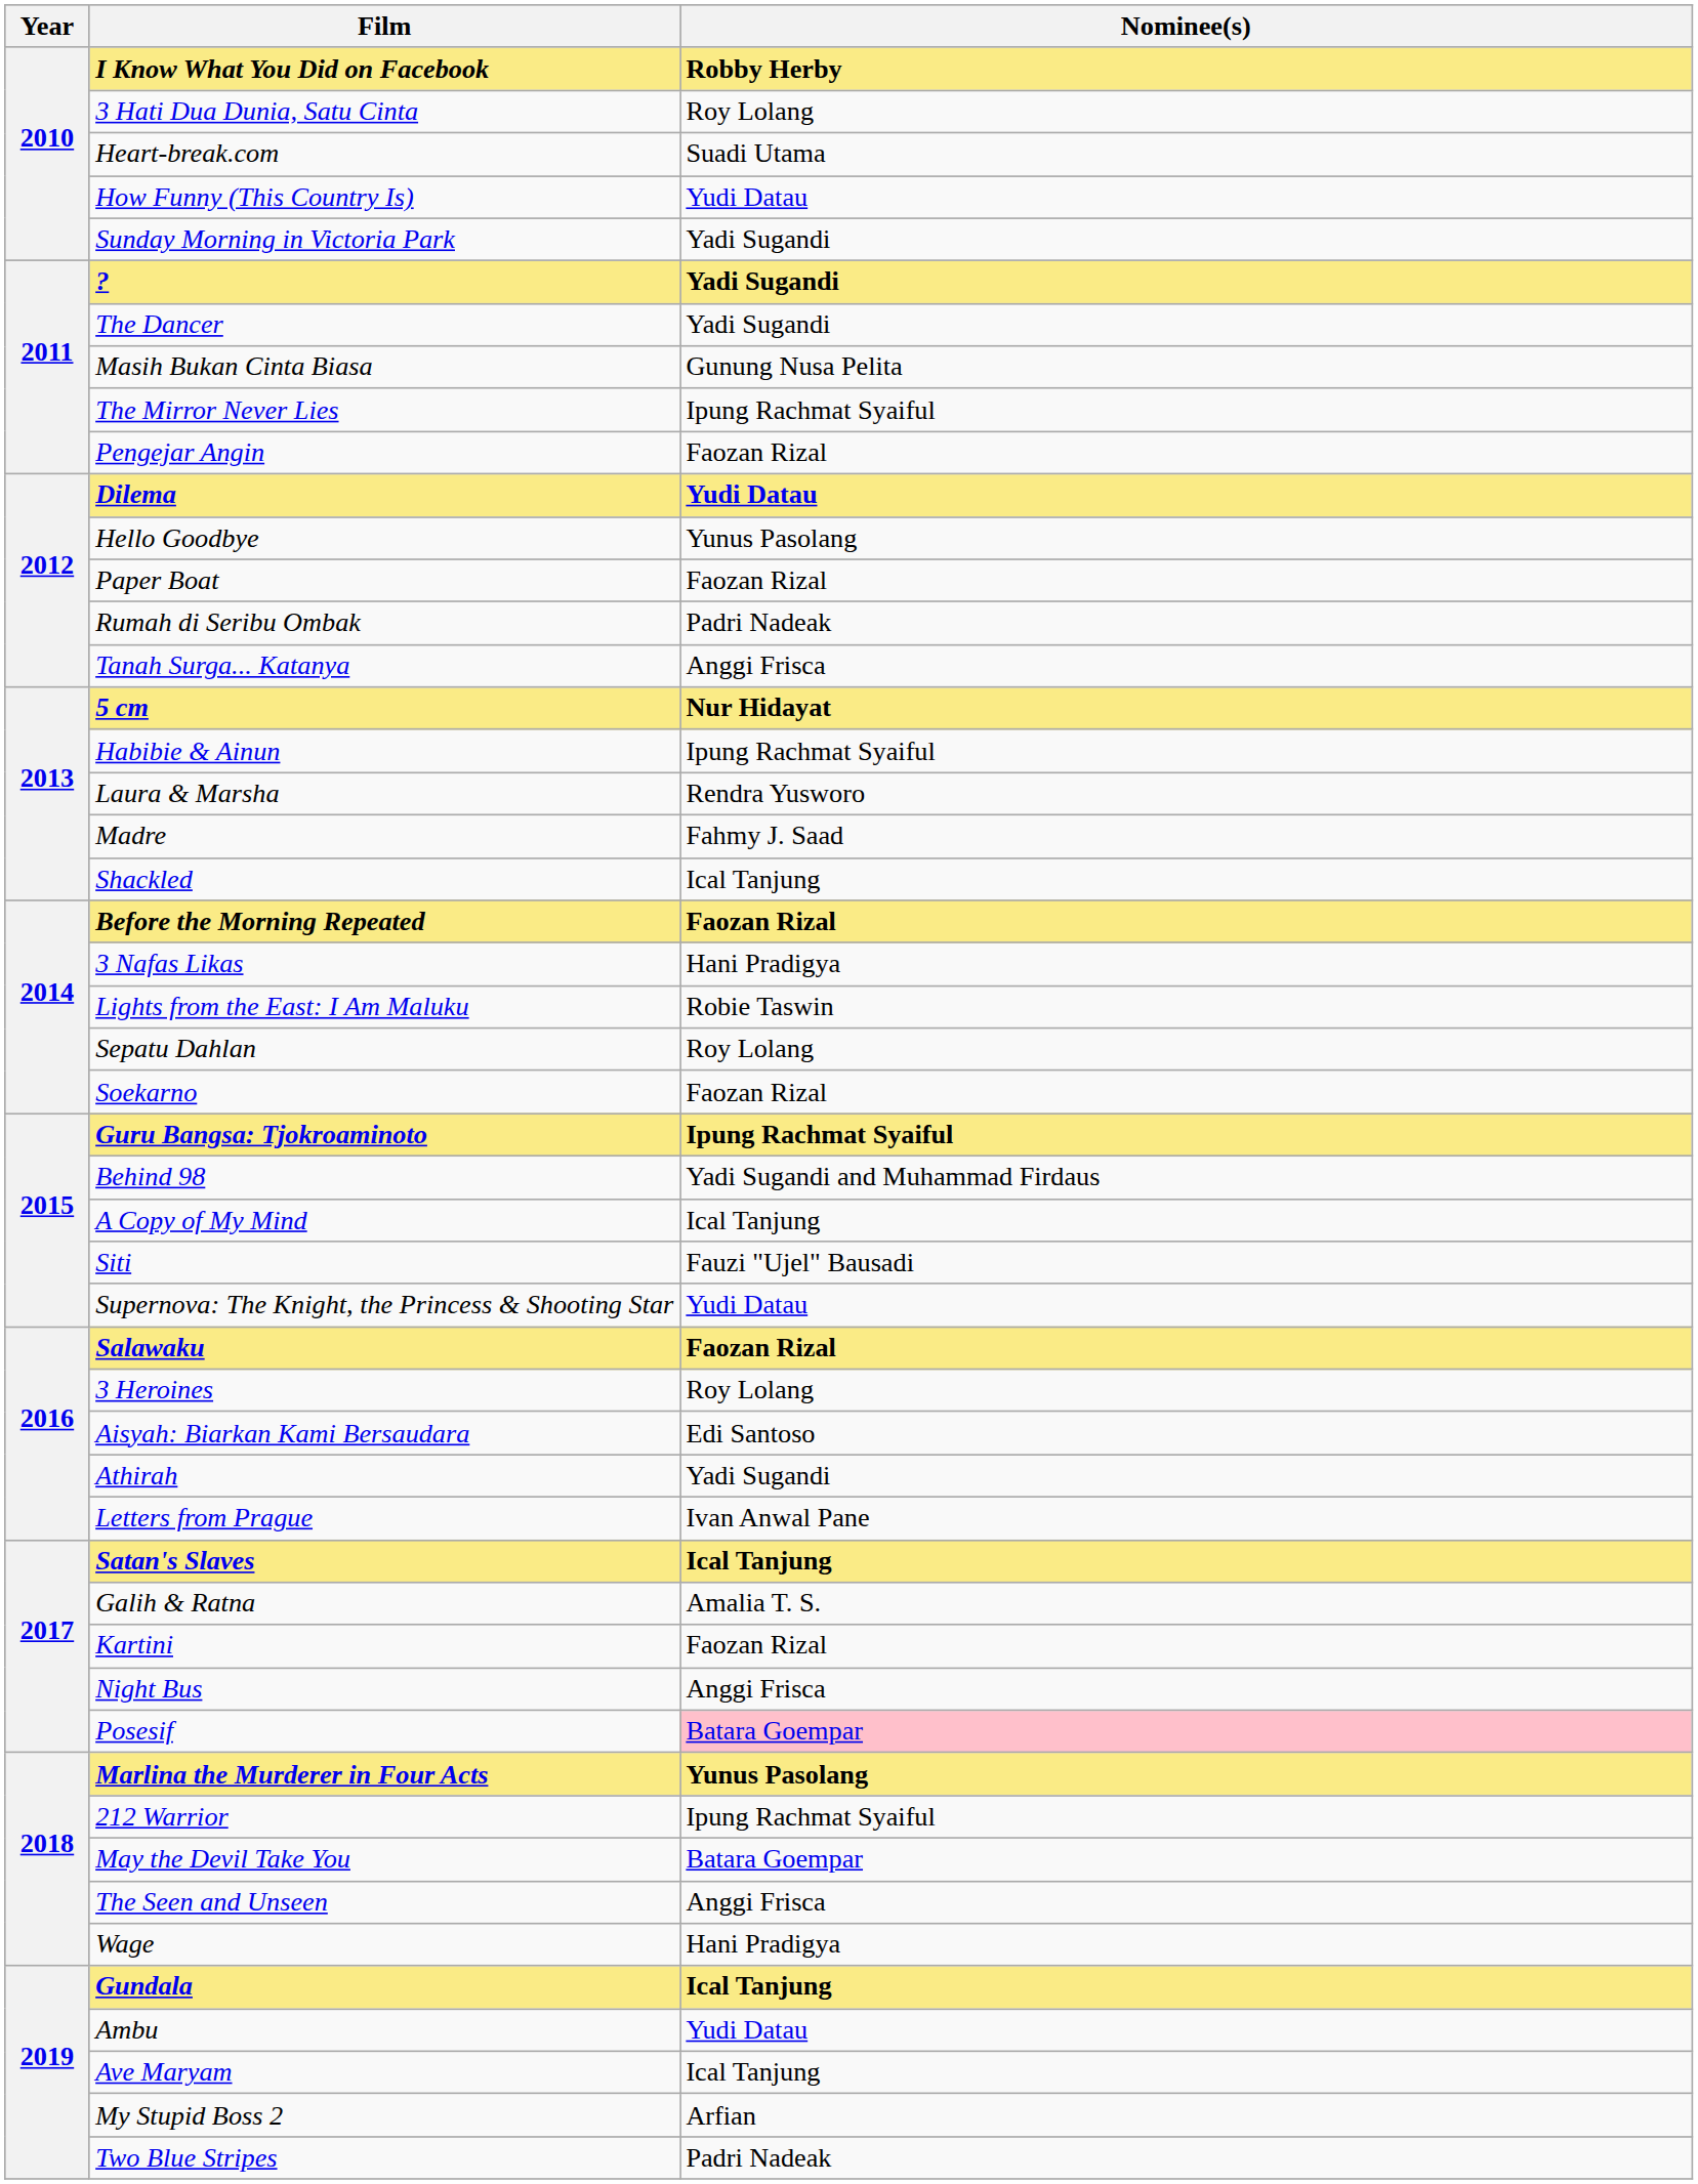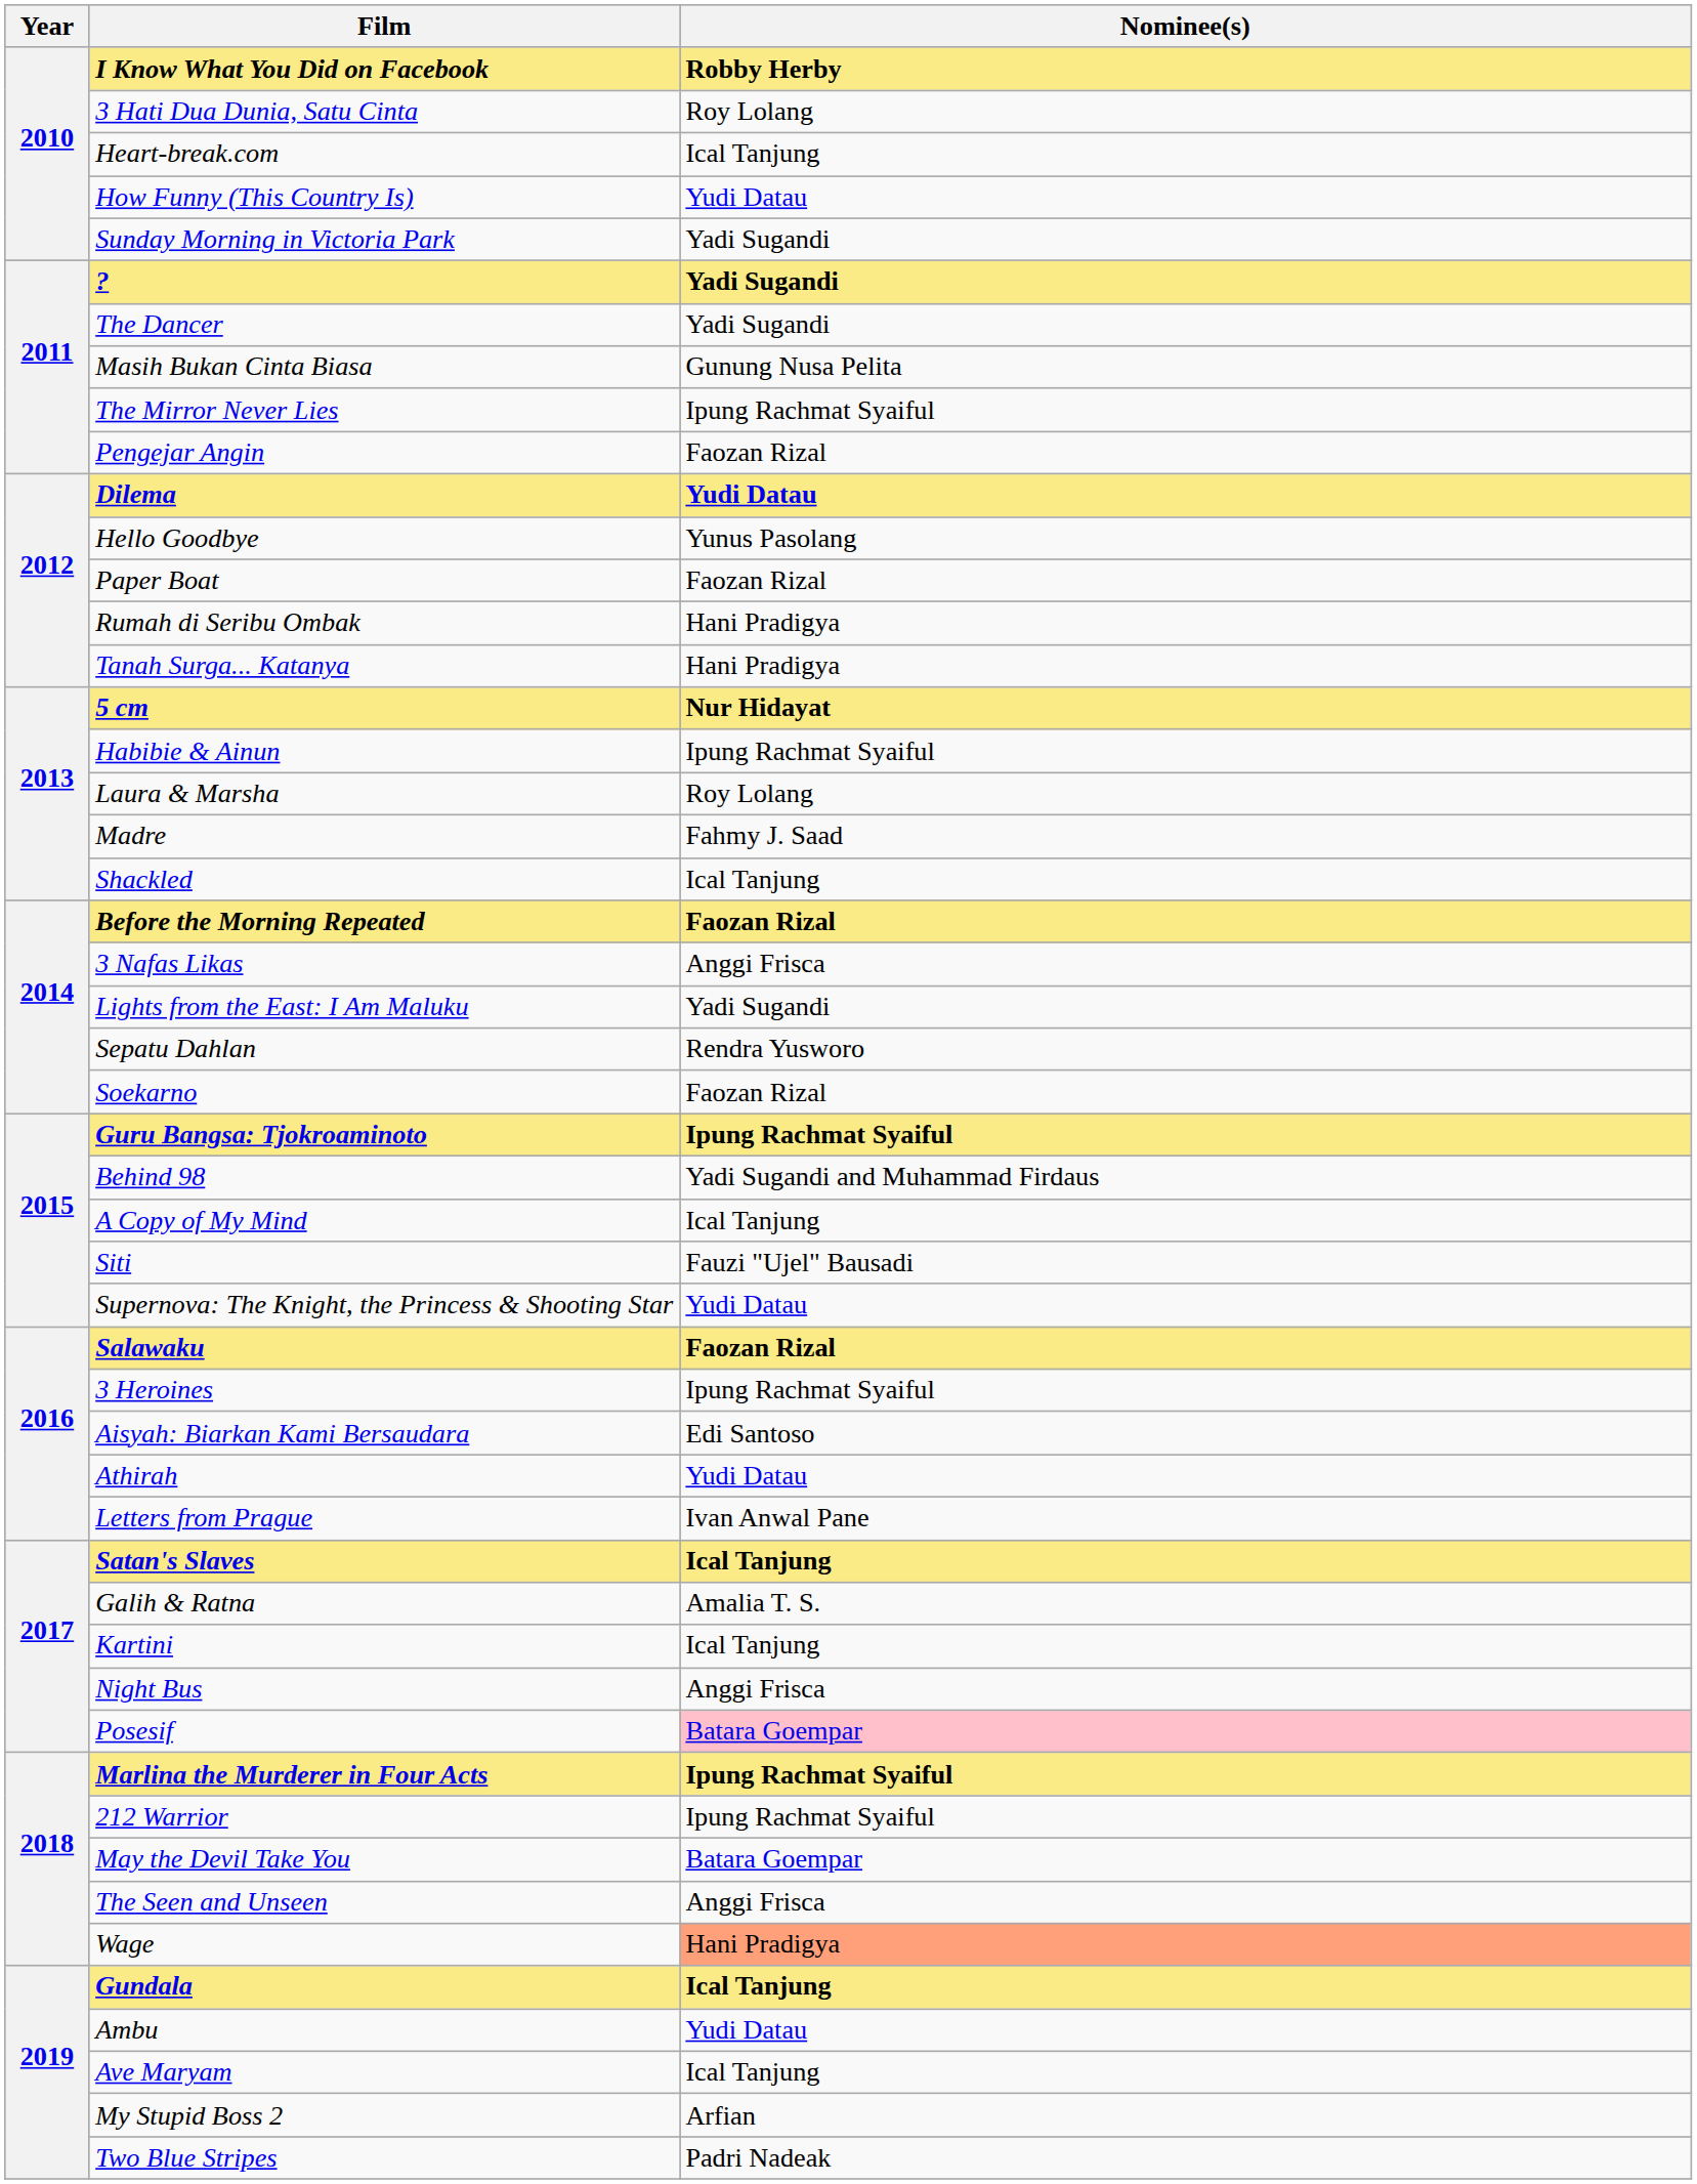 <table class="wikitable" rowspan=2 style="text-align: left;" border="2" cellpadding="4">
 <tr>
 <th scope="col" style="width:5%;">Year</th>
 <th scope="col" style="width:35%;">Film</th>
 <th scope="col" style="width:60%;">Nominee(s)</th>
 </tr>
 <tr>
 <th style="text-align:center;" rowspan="5"><a href='#'>2010</a><br><br></th>
 <td scope="row" style="background:#FAEB86;"><strong><em>I Know What You Did on Facebook</em></strong></td>
 <td style="background:#FAEB86;"><strong>Robby Herby </strong></td>
 </tr>
 <tr>
 <td><em><a href='#'>3 Hati Dua Dunia, Satu Cinta</a></em></td>
 <td>Roy Lolang</td>
 </tr>
 <tr>
 <td><em>Heart-break.com</em></td>
-<td>Suadi Utama</td>
+<td>Ical Tanjung</td>
 </tr>
 <tr>
 <td><em><a href='#'>How Funny (This Country Is)</a></em></td>
 <td><a href='#'>Yudi Datau</a></td>
 </tr>
 <tr>
 <td><em><a href='#'>Sunday Morning in Victoria Park</a></em></td>
 <td>Yadi Sugandi</td>
 </tr>
 <tr>
 <th style="text-align:center;" rowspan="5"><a href='#'>2011</a><br><br></th>
 <td scope="row" style="background:#FAEB86;"><strong><em><a href='#'>?</a></em></strong></td>
 <td style="background:#FAEB86;"><strong>Yadi Sugandi </strong></td>
 </tr>
 <tr>
 <td><em><a href='#'>The Dancer</a></em></td>
 <td>Yadi Sugandi</td>
 </tr>
 <tr>
 <td><em>Masih Bukan Cinta Biasa</em></td>
 <td>Gunung Nusa Pelita</td>
 </tr>
 <tr>
 <td><em><a href='#'>The Mirror Never Lies</a></em></td>
 <td>Ipung Rachmat Syaiful</td>
 </tr>
 <tr>
 <td><em><a href='#'>Pengejar Angin</a></em></td>
 <td>Faozan Rizal</td>
 </tr>
 <tr>
 <th style="text-align:center;" rowspan="5"><a href='#'>2012</a><br><br></th>
 <td scope="row" style="background:#FAEB86;"><strong><em><a href='#'>Dilema</a></em></strong></td>
 <td style="background:#FAEB86;"><strong><a href='#'>Yudi Datau</a> </strong></td>
 </tr>
 <tr>
 <td><em>Hello Goodbye</em></td>
 <td>Yunus Pasolang</td>
 </tr>
 <tr>
 <td><em>Paper Boat</em></td>
 <td>Faozan Rizal</td>
 </tr>
 <tr>
 <td><em>Rumah di Seribu Ombak</em></td>
-<td>Padri Nadeak</td>
+<td>Hani Pradigya</td>
 </tr>
 <tr>
 <td><em><a href='#'>Tanah Surga... Katanya</a></em></td>
-<td>Anggi Frisca</td>
+<td>Hani Pradigya</td>
 </tr>
 <tr>
 <th style="text-align:center;" rowspan="5"><a href='#'>2013</a><br><br></th>
 <td scope="row" style="background:#FAEB86;"><strong><em><a href='#'>5 cm</a></em></strong></td>
 <td style="background:#FAEB86;"><strong>Nur Hidayat </strong></td>
 </tr>
 <tr>
 <td><em><a href='#'>Habibie & Ainun</a></em></td>
 <td>Ipung Rachmat Syaiful</td>
 </tr>
 <tr>
 <td><em>Laura & Marsha</em></td>
-<td>Rendra Yusworo</td>
+<td>Roy Lolang</td>
 </tr>
 <tr>
 <td><em>Madre</em></td>
 <td>Fahmy J. Saad</td>
 </tr>
 <tr>
 <td><em><a href='#'>Shackled</a></em></td>
 <td>Ical Tanjung</td>
 </tr>
 <tr>
 <th style="text-align:center;" rowspan="5"><a href='#'>2014</a><br><br></th>
 <td scope="row" style="background:#FAEB86;"><strong><em>Before the Morning Repeated</em></strong></td>
 <td style="background:#FAEB86;"><strong>Faozan Rizal </strong></td>
 </tr>
 <tr>
 <td><em><a href='#'>3 Nafas Likas</a></em></td>
-<td>Hani Pradigya</td>
+<td>Anggi Frisca</td>
 </tr>
 <tr>
 <td><em><a href='#'>Lights from the East: I Am Maluku</a></em></td>
-<td>Robie Taswin</td>
+<td>Yadi Sugandi</td>
 </tr>
 <tr>
 <td><em>Sepatu Dahlan</em></td>
-<td>Roy Lolang</td>
+<td>Rendra Yusworo</td>
 </tr>
 <tr>
 <td><em><a href='#'>Soekarno</a></em></td>
 <td>Faozan Rizal</td>
 </tr>
 <tr>
 <th style="text-align:center;" rowspan="5"><a href='#'>2015</a><br><br></th>
 <td scope="row" style="background:#FAEB86;"><strong><em><a href='#'>Guru Bangsa: Tjokroaminoto</a></em></strong></td>
 <td style="background:#FAEB86;"><strong>Ipung Rachmat Syaiful </strong></td>
 </tr>
 <tr>
 <td><em><a href='#'>Behind 98</a></em></td>
 <td>Yadi Sugandi and Muhammad Firdaus</td>
 </tr>
 <tr>
 <td><em><a href='#'>A Copy of My Mind</a></em></td>
 <td>Ical Tanjung</td>
 </tr>
 <tr>
 <td><em><a href='#'>Siti</a></em></td>
 <td>Fauzi "Ujel" Bausadi</td>
 </tr>
 <tr>
 <td><em>Supernova: The Knight, the Princess & Shooting Star</em></td>
 <td><a href='#'>Yudi Datau</a></td>
 </tr>
 <tr>
 <th style="text-align:center;" rowspan="5"><a href='#'>2016</a><br><br></th>
 <td scope="row" style="background:#FAEB86;"><strong><em><a href='#'>Salawaku</a></em></strong></td>
 <td style="background:#FAEB86;"><strong>Faozan Rizal </strong></td>
 </tr>
 <tr>
 <td><em><a href='#'>3 Heroines</a></em></td>
-<td>Roy Lolang</td>
+<td>Ipung Rachmat Syaiful</td>
 </tr>
 <tr>
 <td><em><a href='#'>Aisyah: Biarkan Kami Bersaudara</a></em></td>
 <td>Edi Santoso</td>
 </tr>
 <tr>
 <td><em><a href='#'>Athirah</a></em></td>
-<td>Yadi Sugandi</td>
+<td><a href='#'>Yudi Datau</a></td>
 </tr>
 <tr>
 <td><em><a href='#'>Letters from Prague</a></em></td>
 <td>Ivan Anwal Pane</td>
 </tr>
 <tr>
 <th style="text-align:center;" rowspan="5"><a href='#'>2017</a><br><br></th>
 <td scope="row" style="background:#FAEB86;"><strong><em><a href='#'>Satan's Slaves</a></em></strong></td>
 <td style="background:#FAEB86;"><strong>Ical Tanjung </strong></td>
 </tr>
 <tr>
 <td><em>Galih & Ratna</em></td>
 <td>Amalia T. S.</td>
 </tr>
 <tr>
 <td><em><a href='#'>Kartini</a></em></td>
-<td>Faozan Rizal</td>
+<td>Ical Tanjung</td>
 </tr>
 <tr>
 <td><em><a href='#'>Night Bus</a></em></td>
 <td>Anggi Frisca</td>
 </tr>
 <tr>
 <td><em><a href='#'>Posesif</a></em></td>
 <td style="background: pink;"><a href='#'>Batara Goempar</a></td>
 </tr>
 <tr>
 <th style="text-align:center;" rowspan="5"><a href='#'>2018</a><br><br></th>
 <td scope="row" style="background:#FAEB86;"><strong><em><a href='#'>Marlina the Murderer in Four Acts</a></em></strong></td>
-<td style="background:#FAEB86;"><strong>Yunus Pasolang </strong></td>
+<td style="background:#FAEB86;"><strong>Ipung Rachmat Syaiful </strong></td>
 </tr>
 <tr>
 <td><em><a href='#'>212 Warrior</a></em></td>
 <td>Ipung Rachmat Syaiful</td>
 </tr>
 <tr>
 <td><em><a href='#'>May the Devil Take You</a></em></td>
 <td><a href='#'>Batara Goempar</a></td>
 </tr>
 <tr>
 <td><em><a href='#'>The Seen and Unseen</a></em></td>
 <td>Anggi Frisca</td>
 </tr>
 <tr>
 <td><em>Wage</em></td>
-<td>Hani Pradigya</td>
+<td style="background: lightsalmon;">Hani Pradigya</td>
 </tr>
 <tr>
 <th style="text-align:center;" rowspan="5"><a href='#'>2019</a><br><br></th>
 <td scope="row" style="background:#FAEB86;"><strong><em><a href='#'>Gundala</a></em></strong></td>
 <td style="background:#FAEB86;"><strong>Ical Tanjung </strong></td>
 </tr>
 <tr>
 <td><em>Ambu</em></td>
 <td><a href='#'>Yudi Datau</a></td>
 </tr>
 <tr>
 <td><em><a href='#'>Ave Maryam</a></em></td>
 <td>Ical Tanjung</td>
 </tr>
 <tr>
 <td><em>My Stupid Boss 2</em></td>
 <td>Arfian</td>
 </tr>
 <tr>
 <td><em><a href='#'>Two Blue Stripes</a></em></td>
 <td>Padri Nadeak</td>
 </tr>
 </table>
